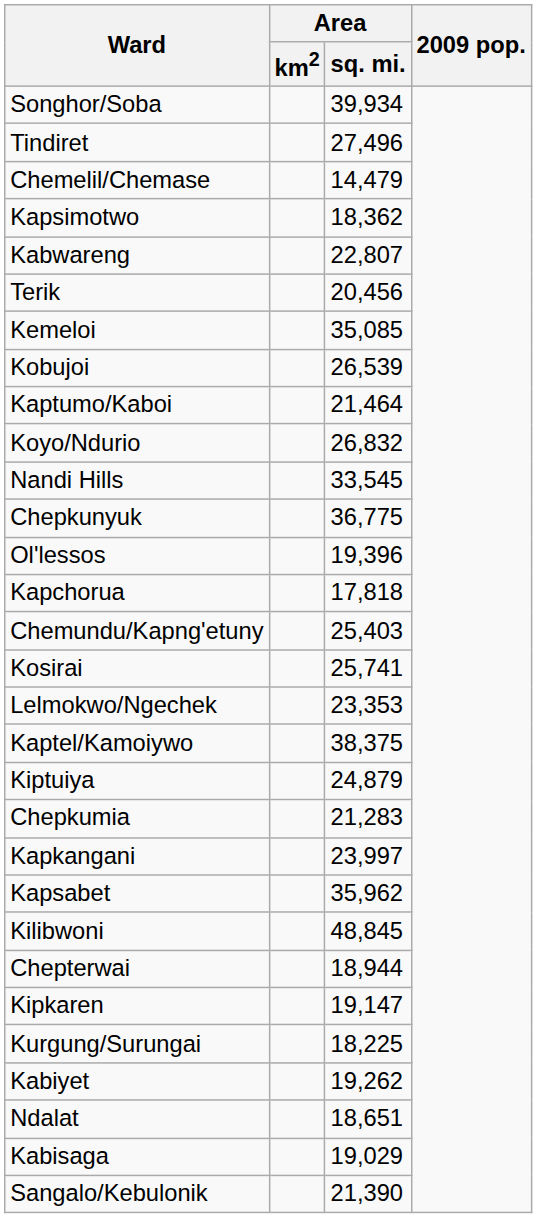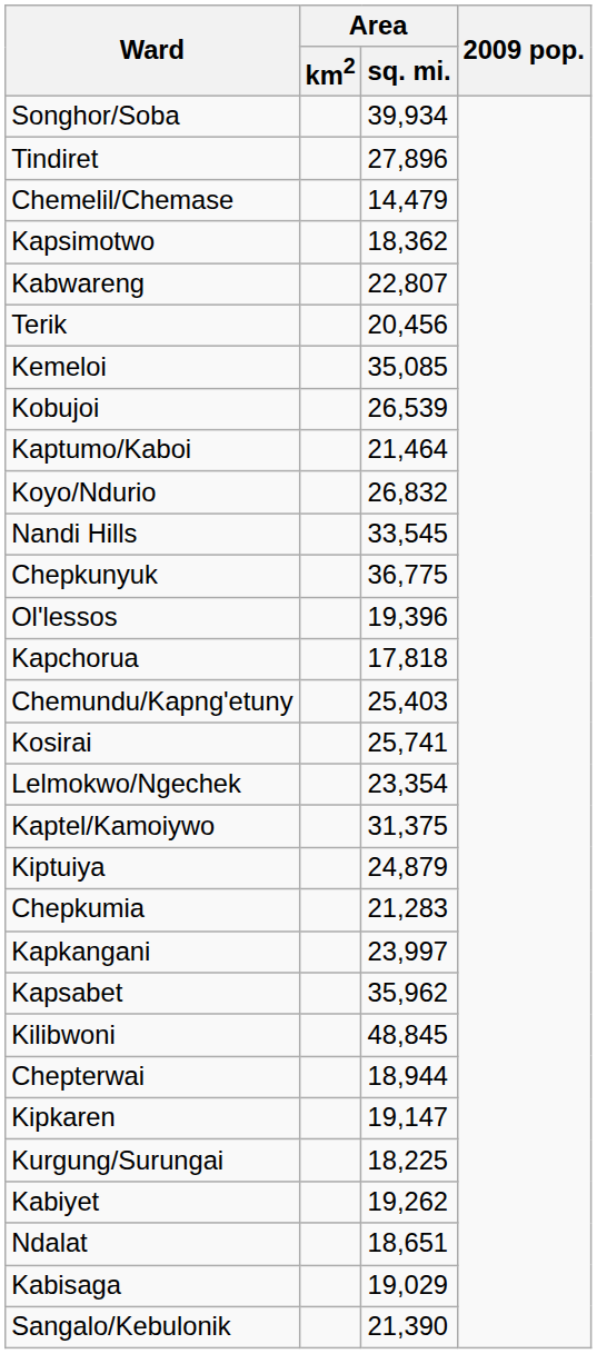 <table class="wikitable sortable">
 <tr>
 <th rowspan=2>Ward</th>
 <th colspan=2>Area</th>
 <th rowspan=2>2009 pop.</th>
 </tr>
 <tr>
 <th>km<sup>2</sup></th>
 <th>sq. mi.</th>
 </tr>
 <tr>
 <td>Songhor/Soba</td>
 <td></td>
 <td>39,934</td>
 </tr>
 <tr>
 <td>Tindiret</td>
 <td></td>
-<td>27,496</td>
+<td>27,896</td>
 </tr>
 <tr>
 <td>Chemelil/Chemase</td>
 <td></td>
 <td>14,479</td>
 </tr>
 <tr>
 <td>Kapsimotwo</td>
 <td></td>
 <td>18,362</td>
 </tr>
 <tr>
 <td>Kabwareng</td>
 <td></td>
 <td>22,807</td>
 </tr>
 <tr>
 <td>Terik</td>
 <td></td>
 <td>20,456</td>
 </tr>
 <tr>
 <td>Kemeloi</td>
 <td></td>
 <td>35,085</td>
 </tr>
 <tr>
 <td>Kobujoi</td>
 <td></td>
 <td>26,539</td>
 </tr>
 <tr>
 <td>Kaptumo/Kaboi</td>
 <td></td>
 <td>21,464</td>
 </tr>
 <tr>
 <td>Koyo/Ndurio</td>
 <td></td>
 <td>26,832</td>
 </tr>
 <tr>
 <td>Nandi Hills</td>
 <td></td>
 <td>33,545</td>
 </tr>
 <tr>
 <td>Chepkunyuk</td>
 <td></td>
 <td>36,775</td>
 </tr>
 <tr>
 <td>Ol'lessos</td>
 <td></td>
 <td>19,396</td>
 </tr>
 <tr>
 <td>Kapchorua</td>
 <td></td>
 <td>17,818</td>
 </tr>
 <tr>
 <td>Chemundu/Kapng'etuny</td>
 <td></td>
 <td>25,403</td>
 </tr>
 <tr>
 <td>Kosirai</td>
 <td></td>
 <td>25,741</td>
 </tr>
 <tr>
 <td>Lelmokwo/Ngechek</td>
 <td></td>
-<td>23,353</td>
+<td>23,354</td>
 </tr>
 <tr>
 <td>Kaptel/Kamoiywo</td>
 <td></td>
-<td>38,375</td>
+<td>31,375</td>
 </tr>
 <tr>
 <td>Kiptuiya</td>
 <td></td>
 <td>24,879</td>
 </tr>
 <tr>
 <td>Chepkumia</td>
 <td></td>
 <td>21,283</td>
 </tr>
 <tr>
 <td>Kapkangani</td>
 <td></td>
 <td>23,997</td>
 </tr>
 <tr>
 <td>Kapsabet</td>
 <td></td>
 <td>35,962</td>
 </tr>
 <tr>
 <td>Kilibwoni</td>
 <td></td>
 <td>48,845</td>
 </tr>
 <tr>
 <td>Chepterwai</td>
 <td></td>
 <td>18,944</td>
 </tr>
 <tr>
 <td>Kipkaren</td>
 <td></td>
 <td>19,147</td>
 </tr>
 <tr>
 <td>Kurgung/Surungai</td>
 <td></td>
 <td>18,225</td>
 </tr>
 <tr>
 <td>Kabiyet</td>
 <td></td>
 <td>19,262</td>
 </tr>
 <tr>
 <td>Ndalat</td>
 <td></td>
 <td>18,651</td>
 </tr>
 <tr>
 <td>Kabisaga</td>
 <td></td>
 <td>19,029</td>
 </tr>
 <tr>
 <td>Sangalo/Kebulonik</td>
 <td></td>
 <td>21,390</td>
 </tr>
 </table>
